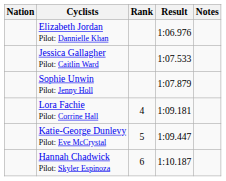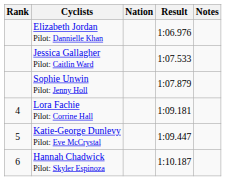 <table class="wikitable sortable" style="text-align:center;">
 <tr>
+<th>Rank</th>
+<th>Cyclists</th>
 <th>Nation</th>
-<th>Cyclists</th>
-<th>Rank</th>
 <th>Result</th>
 <th>Notes</th>
 </tr>
 <tr>
+<td></td>
+<td align=left><a href='#'>Elizabeth Jordan</a><br><small>Pilot: <a href='#'>Dannielle Khan</a></small></td>
 <td align=left></td>
-<td align=left><a href='#'>Elizabeth Jordan</a><br><small>Pilot: <a href='#'>Dannielle Khan</a></small></td>
-<td></td>
 <td>1:06.976</td>
 <td></td>
 </tr>
 <tr>
+<td></td>
+<td align=left><a href='#'>Jessica Gallagher</a><br><small>Pilot: <a href='#'>Caitlin Ward</a></small></td>
 <td align=left></td>
-<td align=left><a href='#'>Jessica Gallagher</a><br><small>Pilot: <a href='#'>Caitlin Ward</a></small></td>
-<td></td>
 <td>1:07.533</td>
 <td></td>
 </tr>
 <tr>
+<td></td>
+<td align=left><a href='#'>Sophie Unwin</a><br><small>Pilot: <a href='#'>Jenny Holl</a></small></td>
 <td align=left></td>
-<td align=left><a href='#'>Sophie Unwin</a><br><small>Pilot: <a href='#'>Jenny Holl</a></small></td>
-<td></td>
 <td>1:07.879</td>
 <td></td>
 </tr>
 <tr>
+<td>4</td>
+<td align=left><a href='#'>Lora Fachie</a><br><small>Pilot: <a href='#'>Corrine Hall</a></small></td>
 <td align=left></td>
-<td align=left><a href='#'>Lora Fachie</a><br><small>Pilot: <a href='#'>Corrine Hall</a></small></td>
-<td>4</td>
 <td>1:09.181</td>
 <td></td>
 </tr>
 <tr>
+<td>5</td>
+<td align=left><a href='#'>Katie-George Dunlevy</a><br><small>Pilot: <a href='#'>Eve McCrystal</a></small></td>
 <td align=left></td>
-<td align=left><a href='#'>Katie-George Dunlevy</a><br><small>Pilot: <a href='#'>Eve McCrystal</a></small></td>
-<td>5</td>
 <td>1:09.447</td>
 <td></td>
 </tr>
 <tr>
+<td>6</td>
+<td align=left><a href='#'>Hannah Chadwick</a><br><small>Pilot: <a href='#'>Skyler Espinoza</a></small></td>
 <td align=left></td>
-<td align=left><a href='#'>Hannah Chadwick</a><br><small>Pilot: <a href='#'>Skyler Espinoza</a></small></td>
-<td>6</td>
 <td>1:10.187</td>
 <td></td>
 </tr>
 </table>
